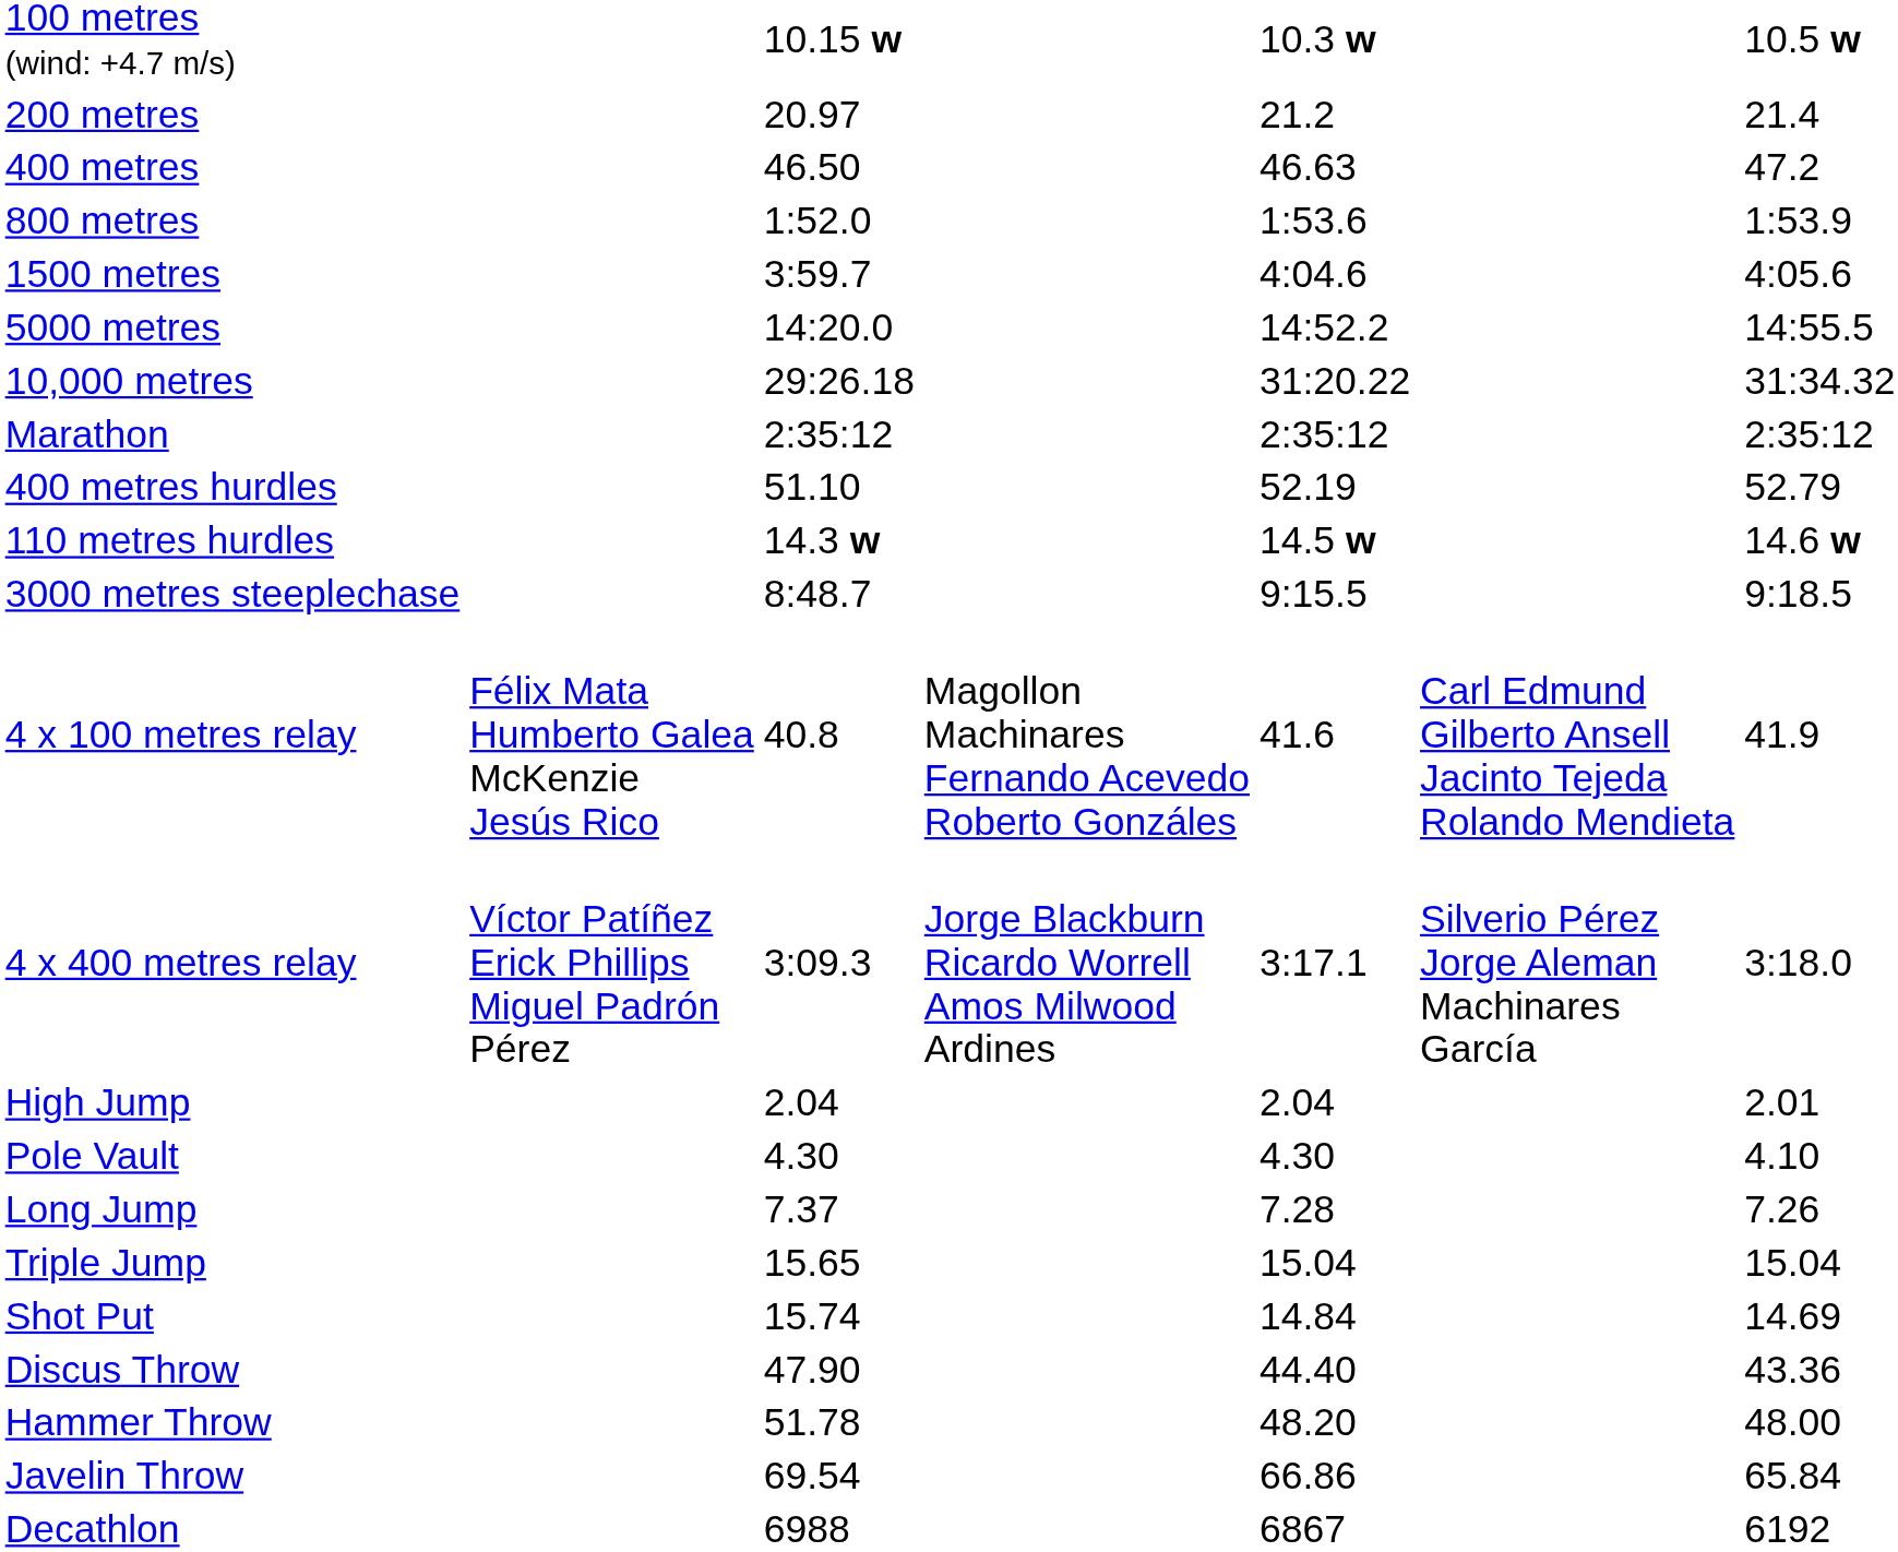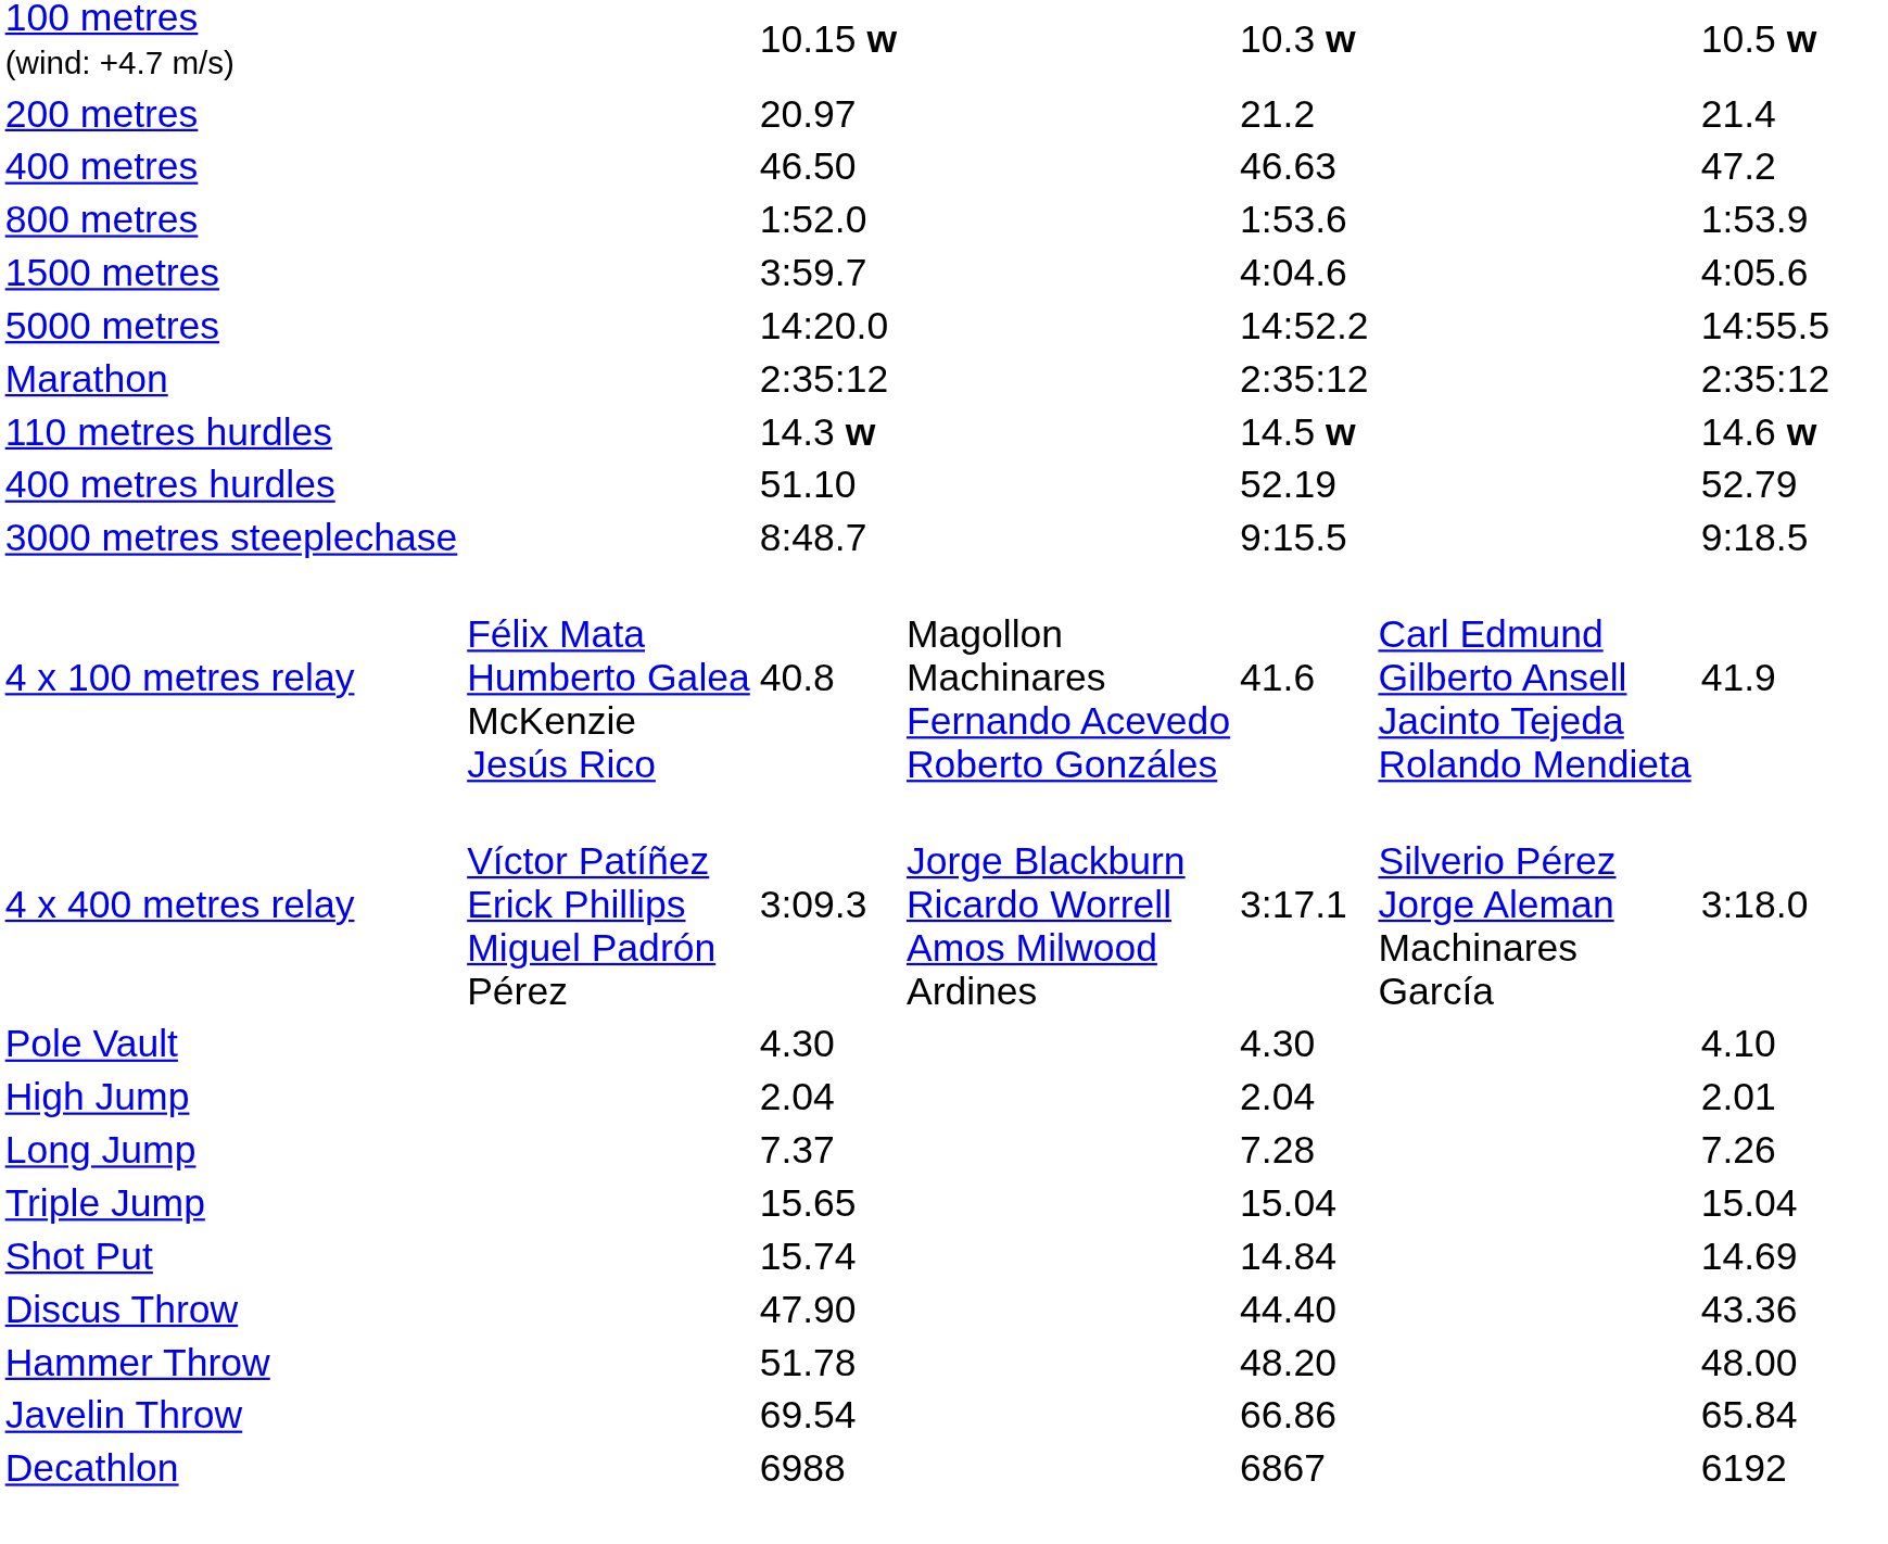 <table>
 <tr>
 <td><a href='#'>100 metres</a><br><small>(wind: +4.7 m/s)</small></td>
 <td></td>
 <td>10.15 <strong>w</strong></td>
 <td></td>
 <td>10.3 <strong>w</strong></td>
 <td></td>
 <td>10.5 <strong>w</strong></td>
 </tr>
 <tr>
 <td><a href='#'>200 metres</a></td>
 <td></td>
 <td>20.97</td>
 <td></td>
 <td>21.2</td>
 <td></td>
 <td>21.4</td>
 </tr>
 <tr>
 <td><a href='#'>400 metres</a></td>
 <td></td>
 <td>46.50</td>
 <td></td>
 <td>46.63</td>
 <td></td>
 <td>47.2</td>
 </tr>
 <tr>
 <td><a href='#'>800 metres</a></td>
 <td></td>
 <td>1:52.0</td>
 <td></td>
 <td>1:53.6</td>
 <td></td>
 <td>1:53.9</td>
 </tr>
 <tr>
 <td><a href='#'>1500 metres</a></td>
 <td></td>
 <td>3:59.7</td>
 <td></td>
 <td>4:04.6</td>
 <td></td>
 <td>4:05.6</td>
 </tr>
 <tr>
 <td><a href='#'>5000 metres</a></td>
 <td></td>
 <td>14:20.0</td>
 <td></td>
 <td>14:52.2</td>
 <td></td>
 <td>14:55.5</td>
 </tr>
 <tr>
-<td><a href='#'>10,000 metres</a></td>
-<td></td>
-<td>29:26.18</td>
-<td></td>
-<td>31:20.22</td>
-<td></td>
-<td>31:34.32</td>
-</tr>
-<tr>
 <td><a href='#'>Marathon</a></td>
 <td></td>
 <td>2:35:12</td>
 <td></td>
 <td>2:35:12</td>
 <td></td>
 <td>2:35:12</td>
 </tr>
 <tr>
+<td><a href='#'>110 metres hurdles</a></td>
+<td></td>
+<td>14.3 <strong>w</strong></td>
+<td></td>
+<td>14.5 <strong>w</strong></td>
+<td></td>
+<td>14.6 <strong>w</strong></td>
+</tr>
+<tr>
 <td><a href='#'>400 metres hurdles</a></td>
 <td></td>
 <td>51.10</td>
 <td></td>
 <td>52.19</td>
 <td></td>
 <td>52.79</td>
-</tr>
-<tr>
-<td><a href='#'>110 metres hurdles</a></td>
-<td></td>
-<td>14.3 <strong>w</strong></td>
-<td></td>
-<td>14.5 <strong>w</strong></td>
-<td></td>
-<td>14.6 <strong>w</strong></td>
 </tr>
 <tr>
 <td><a href='#'>3000 metres steeplechase</a></td>
 <td></td>
 <td>8:48.7</td>
 <td></td>
 <td>9:15.5</td>
 <td></td>
 <td>9:18.5</td>
 </tr>
 <tr>
 <td><a href='#'>4 x 100 metres relay</a></td>
 <td><br><a href='#'>Félix Mata</a><br><a href='#'>Humberto Galea</a><br>McKenzie<br><a href='#'>Jesús Rico</a></td>
 <td>40.8</td>
 <td><br>Magollon<br>Machinares<br><a href='#'>Fernando Acevedo</a><br><a href='#'>Roberto Gonzáles</a></td>
 <td>41.6</td>
 <td><br><a href='#'>Carl Edmund</a><br><a href='#'>Gilberto Ansell</a><br><a href='#'>Jacinto Tejeda</a><br><a href='#'>Rolando Mendieta</a></td>
 <td>41.9</td>
 </tr>
 <tr>
 <td><a href='#'>4 x 400 metres relay</a></td>
 <td><br><a href='#'>Víctor Patíñez</a><br><a href='#'>Erick Phillips</a><br><a href='#'>Miguel Padrón</a><br>Pérez</td>
 <td>3:09.3</td>
 <td><br><a href='#'>Jorge Blackburn</a><br><a href='#'>Ricardo Worrell</a><br><a href='#'>Amos Milwood</a><br>Ardines</td>
 <td>3:17.1</td>
 <td><br><a href='#'>Silverio Pérez</a><br><a href='#'>Jorge Aleman</a><br>Machinares<br>García</td>
 <td>3:18.0</td>
 </tr>
 <tr>
+<td><a href='#'>Pole Vault</a></td>
+<td></td>
+<td>4.30</td>
+<td></td>
+<td>4.30</td>
+<td></td>
+<td>4.10</td>
+</tr>
+<tr>
 <td><a href='#'>High Jump</a></td>
 <td></td>
 <td>2.04</td>
 <td></td>
 <td>2.04</td>
 <td></td>
 <td>2.01</td>
-</tr>
-<tr>
-<td><a href='#'>Pole Vault</a></td>
-<td></td>
-<td>4.30</td>
-<td></td>
-<td>4.30</td>
-<td></td>
-<td>4.10</td>
 </tr>
 <tr>
 <td><a href='#'>Long Jump</a></td>
 <td></td>
 <td>7.37</td>
 <td></td>
 <td>7.28</td>
 <td></td>
 <td>7.26</td>
 </tr>
 <tr>
 <td><a href='#'>Triple Jump</a></td>
 <td></td>
 <td>15.65</td>
 <td></td>
 <td>15.04</td>
 <td></td>
 <td>15.04</td>
 </tr>
 <tr>
 <td><a href='#'>Shot Put</a></td>
 <td></td>
 <td>15.74</td>
 <td></td>
 <td>14.84</td>
 <td></td>
 <td>14.69</td>
 </tr>
 <tr>
 <td><a href='#'>Discus Throw</a></td>
 <td></td>
 <td>47.90</td>
 <td></td>
 <td>44.40</td>
 <td></td>
 <td>43.36</td>
 </tr>
 <tr>
 <td><a href='#'>Hammer Throw</a></td>
 <td></td>
 <td>51.78</td>
 <td></td>
 <td>48.20</td>
 <td></td>
 <td>48.00</td>
 </tr>
 <tr>
 <td><a href='#'>Javelin Throw</a></td>
 <td></td>
 <td>69.54</td>
 <td></td>
 <td>66.86</td>
 <td></td>
 <td>65.84</td>
 </tr>
 <tr>
 <td><a href='#'>Decathlon</a></td>
 <td></td>
 <td>6988</td>
 <td></td>
 <td>6867</td>
 <td></td>
 <td>6192</td>
 </tr>
 </table>
